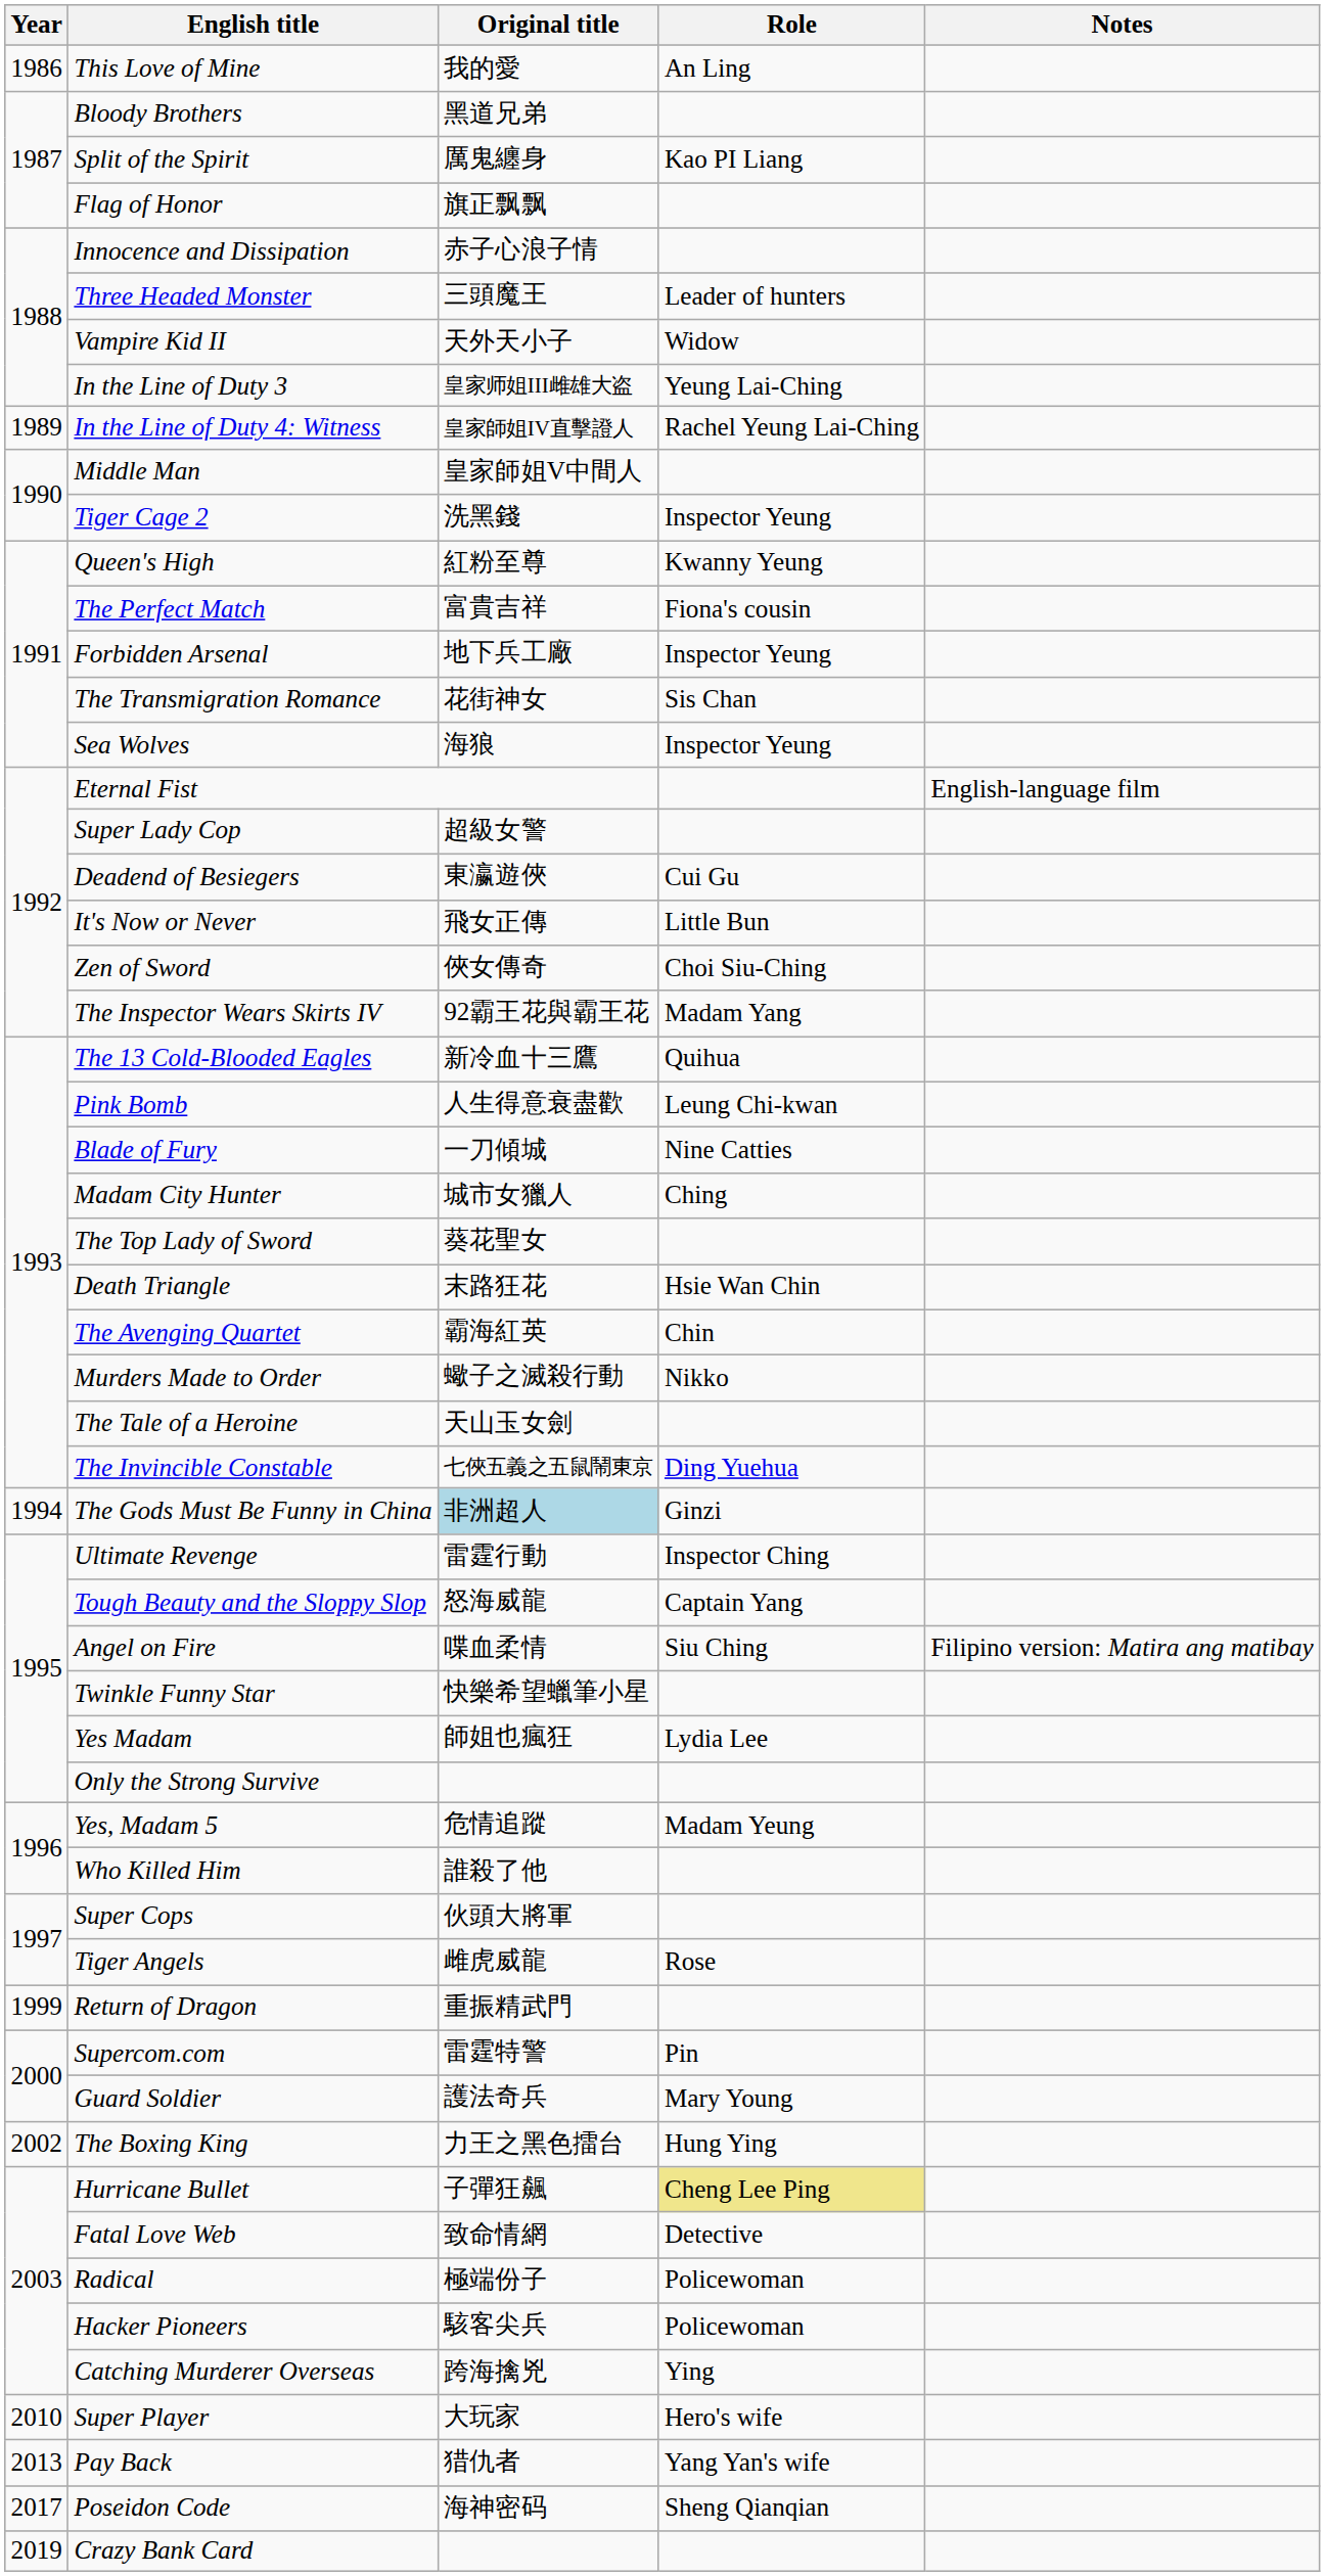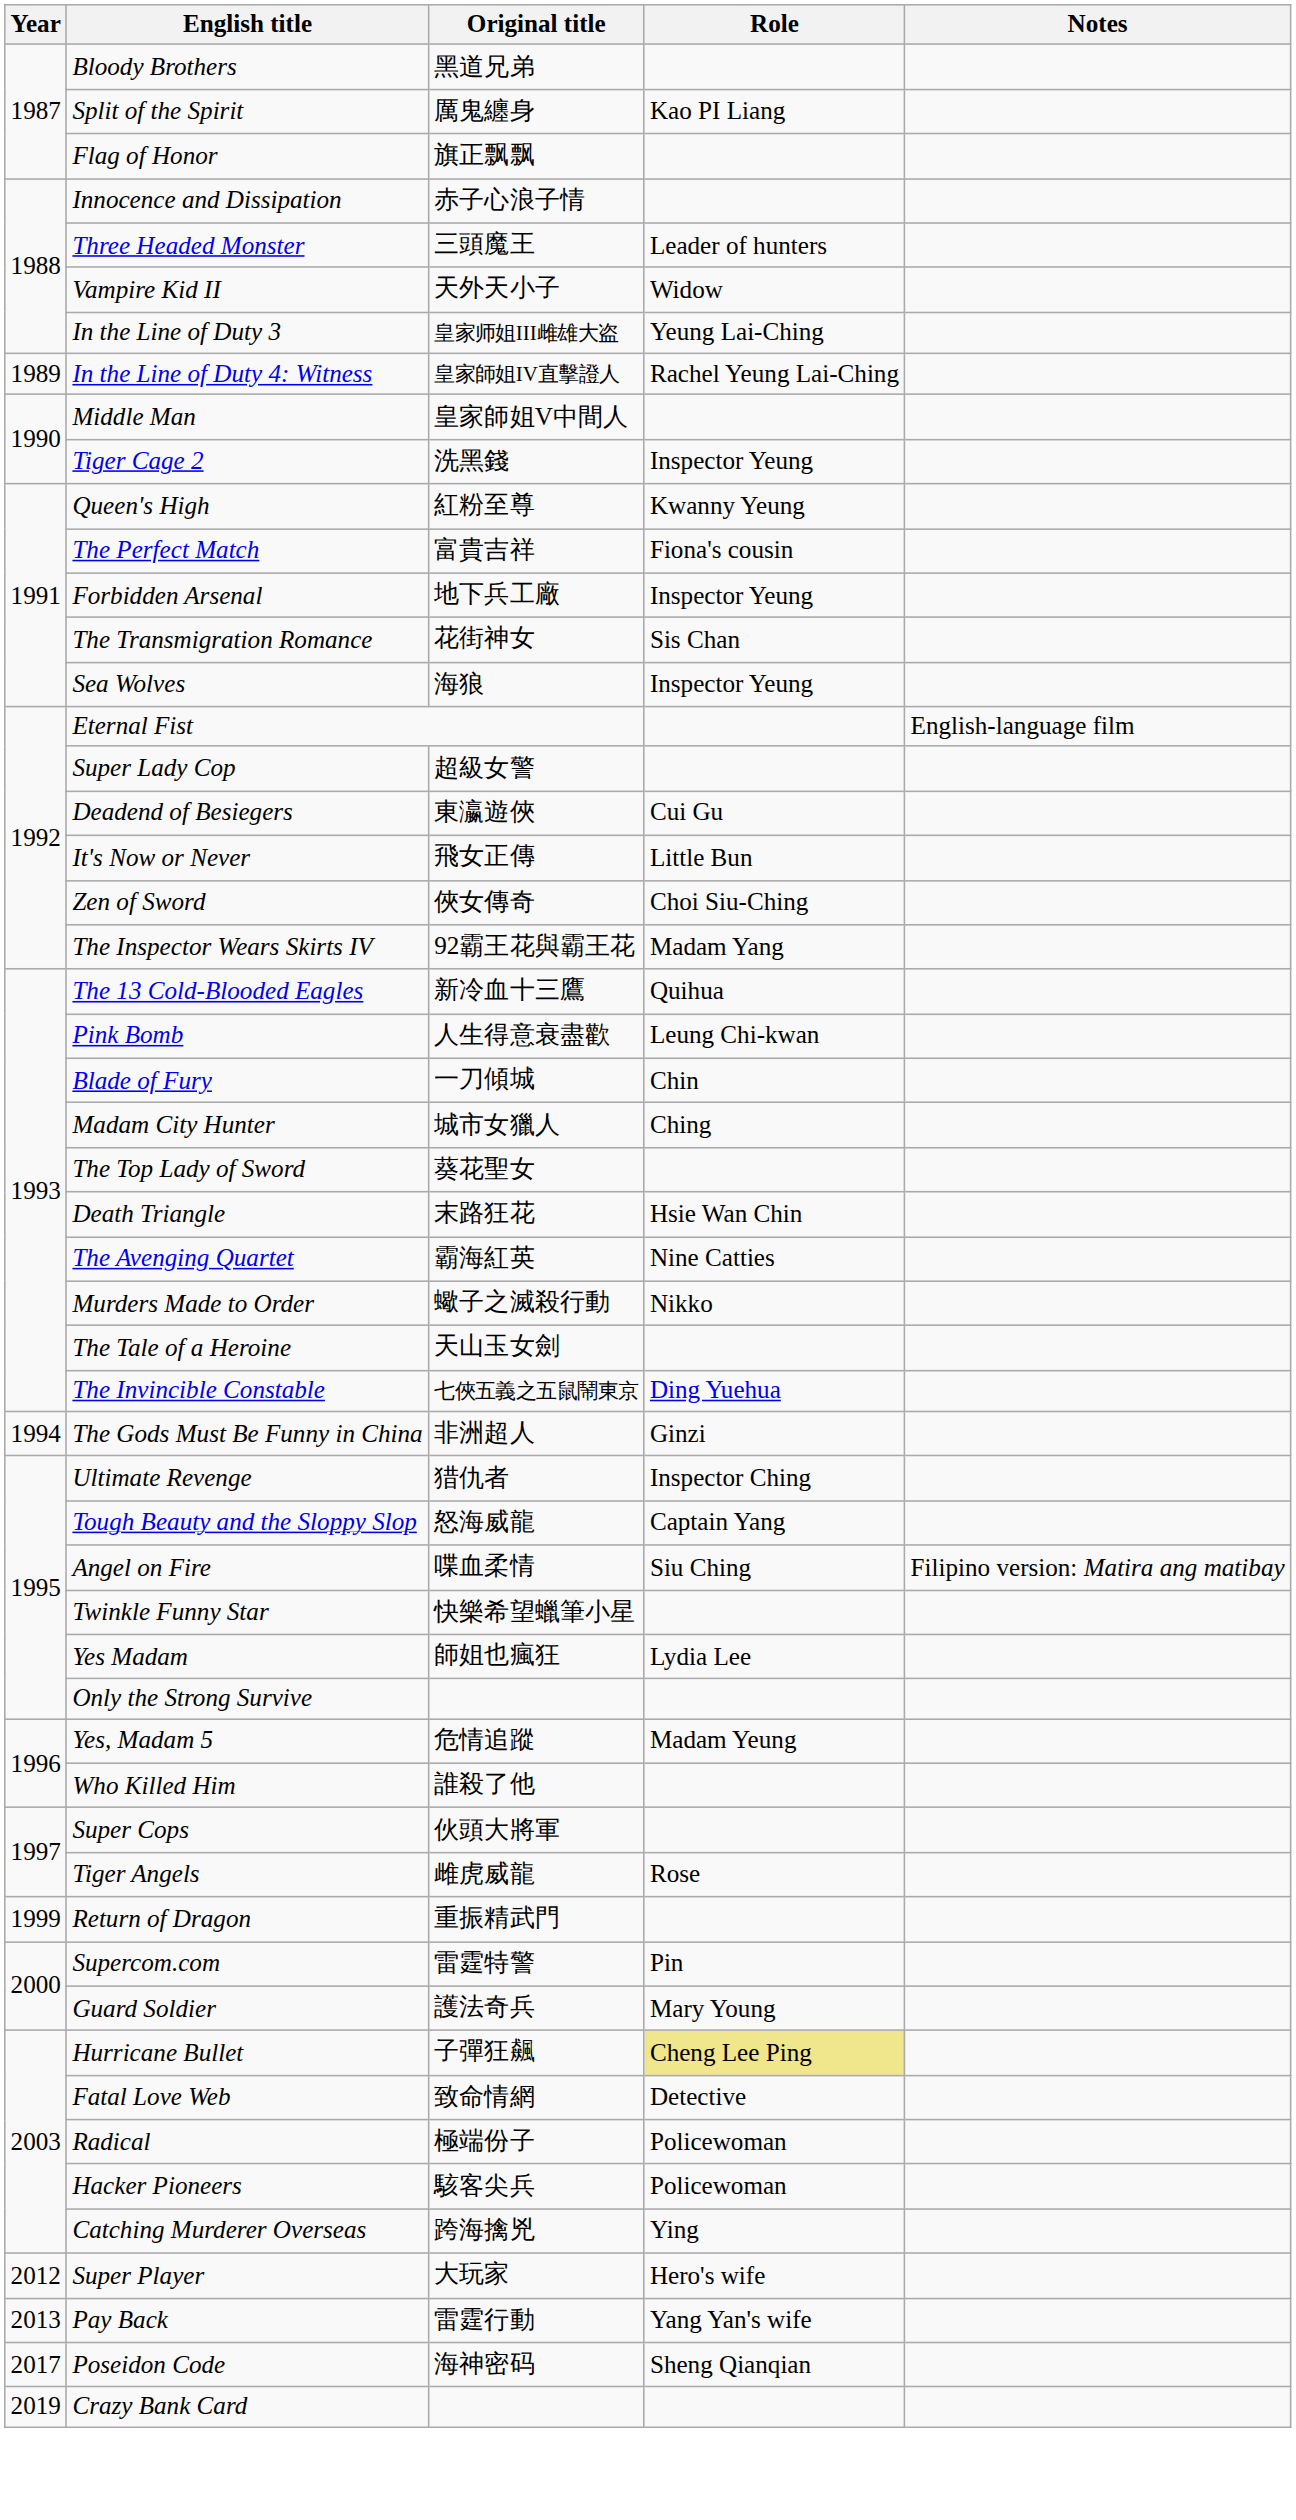 <table class="wikitable sortable">
 <tr>
 <th>Year</th>
 <th>English title</th>
 <th>Original title</th>
 <th>Role</th>
 <th class="unsortable">Notes</th>
-</tr>
-<tr>
-<td>1986</td>
-<td><em>This Love of Mine</em></td>
-<td>我的愛</td>
-<td>An Ling</td>
-<td></td>
 </tr>
 <tr>
 <td rowspan=3>1987</td>
 <td><em>Bloody Brothers</em></td>
 <td>黑道兄弟</td>
 <td></td>
 <td></td>
 </tr>
 <tr>
 <td><em>Split of the Spirit</em></td>
 <td>厲鬼纏身</td>
 <td>Kao PI Liang</td>
 <td></td>
 </tr>
 <tr>
 <td><em>Flag of Honor</em></td>
 <td>旗正飘飘</td>
 <td></td>
 <td></td>
 </tr>
 <tr>
 <td rowspan=4>1988</td>
 <td><em>Innocence and Dissipation</em></td>
 <td>赤子心浪子情</td>
 <td></td>
 <td></td>
 </tr>
 <tr>
 <td><em><a href='#'>Three Headed Monster</a></em></td>
 <td>三頭魔王</td>
 <td>Leader of hunters</td>
 <td></td>
 </tr>
 <tr>
 <td><em>Vampire Kid II</em></td>
 <td>天外天小子</td>
 <td>Widow</td>
 <td></td>
 </tr>
 <tr>
 <td><em>In the Line of Duty 3</em></td>
 <td><small>皇家师姐III雌雄大盗</small></td>
 <td>Yeung Lai-Ching</td>
 <td></td>
 </tr>
 <tr>
 <td>1989</td>
 <td><em><a href='#'>In the Line of Duty 4: Witness</a></em></td>
 <td><small>皇家師姐IV直擊證人</small></td>
 <td>Rachel Yeung Lai-Ching</td>
 <td></td>
 </tr>
 <tr>
 <td rowspan=2>1990</td>
 <td><em>Middle Man</em></td>
 <td>皇家師姐V中間人</td>
 <td></td>
 <td></td>
 </tr>
 <tr>
 <td><em><a href='#'>Tiger Cage 2</a></em></td>
 <td>洗黑錢</td>
 <td>Inspector Yeung</td>
 <td></td>
 </tr>
 <tr>
 <td rowspan=5>1991</td>
 <td><em>Queen's High</em></td>
 <td>紅粉至尊</td>
 <td>Kwanny Yeung</td>
 <td></td>
 </tr>
 <tr>
 <td><em><a href='#'>The Perfect Match</a></em></td>
 <td>富貴吉祥</td>
 <td>Fiona's cousin</td>
 <td></td>
 </tr>
 <tr>
 <td><em>Forbidden Arsenal</em></td>
 <td>地下兵工廠</td>
 <td>Inspector Yeung</td>
 <td></td>
 </tr>
 <tr>
 <td><em>The Transmigration Romance</em></td>
 <td>花街神女</td>
 <td>Sis Chan</td>
 <td></td>
 </tr>
 <tr>
 <td><em>Sea Wolves</em></td>
 <td>海狼</td>
 <td>Inspector Yeung</td>
 <td></td>
 </tr>
 <tr>
 <td rowspan=6>1992</td>
 <td colspan=2><em>Eternal Fist</em></td>
 <td></td>
 <td>English-language film</td>
 </tr>
 <tr>
 <td><em>Super Lady Cop</em></td>
 <td>超級女警</td>
 <td></td>
 <td></td>
 </tr>
 <tr>
 <td><em>Deadend of Besiegers</em></td>
 <td>東瀛遊俠</td>
 <td>Cui Gu</td>
 <td></td>
 </tr>
 <tr>
 <td><em>It's Now or Never</em></td>
 <td>飛女正傳</td>
 <td>Little Bun</td>
 <td></td>
 </tr>
 <tr>
 <td><em>Zen of Sword</em></td>
 <td>俠女傳奇</td>
 <td>Choi Siu-Ching</td>
 <td></td>
 </tr>
 <tr>
 <td><em>The Inspector Wears Skirts IV</em></td>
 <td>92霸王花與霸王花</td>
 <td>Madam Yang</td>
 <td></td>
 </tr>
 <tr>
 <td rowspan=10>1993</td>
 <td><em><a href='#'>The 13 Cold-Blooded Eagles</a></em></td>
 <td>新冷血十三鷹</td>
 <td>Quihua</td>
 <td></td>
 </tr>
 <tr>
 <td><em><a href='#'>Pink Bomb</a></em></td>
 <td>人生得意衰盡歡</td>
 <td>Leung Chi-kwan</td>
 <td></td>
 </tr>
 <tr>
 <td><em><a href='#'>Blade of Fury</a></em></td>
 <td>一刀傾城</td>
-<td>Nine Catties</td>
+<td>Chin</td>
 <td></td>
 </tr>
 <tr>
 <td><em>Madam City Hunter</em></td>
 <td>城市女獵人</td>
 <td>Ching</td>
 <td></td>
 </tr>
 <tr>
 <td><em>The Top Lady of Sword</em></td>
 <td>葵花聖女</td>
 <td></td>
 <td></td>
 </tr>
 <tr>
 <td><em>Death Triangle</em></td>
 <td>末路狂花</td>
 <td>Hsie Wan Chin</td>
 <td></td>
 </tr>
 <tr>
 <td><em><a href='#'>The Avenging Quartet</a></em></td>
 <td>霸海紅英</td>
-<td>Chin</td>
+<td>Nine Catties</td>
 <td></td>
 </tr>
 <tr>
 <td><em>Murders Made to Order</em></td>
 <td>蠍子之滅殺行動</td>
 <td>Nikko</td>
 <td></td>
 </tr>
 <tr>
 <td><em>The Tale of a Heroine</em></td>
 <td>天山玉女劍</td>
 <td></td>
 <td></td>
 </tr>
 <tr>
 <td><em><a href='#'>The Invincible Constable</a></em></td>
 <td><small>七俠五義之五鼠鬧東京</small></td>
 <td><a href='#'>Ding Yuehua</a></td>
 <td></td>
 </tr>
 <tr>
 <td>1994</td>
 <td><em>The Gods Must Be Funny in China</em></td>
-<td style="background: lightblue;">非洲超人</td>
+<td>非洲超人</td>
 <td>Ginzi</td>
 <td></td>
 </tr>
 <tr>
 <td rowspan=6>1995</td>
 <td><em>Ultimate Revenge</em></td>
-<td>雷霆行動</td>
+<td>猎仇者</td>
 <td>Inspector Ching</td>
 <td></td>
 </tr>
 <tr>
 <td><em><a href='#'>Tough Beauty and the Sloppy Slop</a></em></td>
 <td>怒海威龍</td>
 <td>Captain Yang</td>
 <td></td>
 </tr>
 <tr>
 <td><em>Angel on Fire</em></td>
 <td>喋血柔情</td>
 <td>Siu Ching</td>
 <td>Filipino version: <em>Matira ang matibay</em></td>
 </tr>
 <tr>
 <td><em>Twinkle Funny Star</em></td>
 <td>快樂希望蠟筆小星</td>
 <td></td>
 <td></td>
 </tr>
 <tr>
 <td><em>Yes Madam</em></td>
 <td>師姐也瘋狂</td>
 <td>Lydia Lee</td>
 <td></td>
 </tr>
 <tr>
 <td><em>Only the Strong Survive</em></td>
 <td></td>
 <td></td>
 <td></td>
 </tr>
 <tr>
 <td rowspan=2>1996</td>
 <td><em>Yes, Madam 5</em></td>
 <td>危情追蹤</td>
 <td>Madam Yeung</td>
 <td></td>
 </tr>
 <tr>
 <td><em>Who Killed Him</em></td>
 <td>誰殺了他</td>
 <td></td>
 <td></td>
 </tr>
 <tr>
 <td rowspan=2>1997</td>
 <td><em>Super Cops</em></td>
 <td>伙頭大將軍</td>
 <td></td>
 <td></td>
 </tr>
 <tr>
 <td><em>Tiger Angels</em></td>
 <td>雌虎威龍</td>
 <td>Rose</td>
 <td></td>
 </tr>
 <tr>
 <td>1999</td>
 <td><em>Return of Dragon</em></td>
 <td>重振精武門</td>
 <td></td>
 <td></td>
 </tr>
 <tr>
 <td rowspan=2>2000</td>
 <td><em>Supercom.com</em></td>
 <td>雷霆特警</td>
 <td>Pin</td>
 <td></td>
 </tr>
 <tr>
 <td><em>Guard Soldier</em></td>
 <td>護法奇兵</td>
 <td>Mary Young</td>
 <td></td>
 </tr>
 <tr>
-<td>2002</td>
-<td><em>The Boxing King</em></td>
-<td>力王之黑色擂台</td>
-<td>Hung Ying</td>
-<td></td>
-</tr>
-<tr>
 <td rowspan=5>2003</td>
 <td><em>Hurricane Bullet</em></td>
 <td>子彈狂飆</td>
 <td style="background: khaki;">Cheng Lee Ping</td>
 <td></td>
 </tr>
 <tr>
 <td><em>Fatal Love Web</em></td>
 <td>致命情網</td>
 <td>Detective</td>
 <td></td>
 </tr>
 <tr>
 <td><em>Radical</em></td>
 <td>極端份子</td>
 <td>Policewoman</td>
 <td></td>
 </tr>
 <tr>
 <td><em>Hacker Pioneers</em></td>
 <td>駭客尖兵</td>
 <td>Policewoman</td>
 <td></td>
 </tr>
 <tr>
 <td><em>Catching Murderer Overseas</em></td>
 <td>跨海擒兇</td>
 <td>Ying</td>
 <td></td>
 </tr>
 <tr>
-<td>2010</td>
+<td>2012</td>
 <td><em>Super Player</em></td>
 <td>大玩家</td>
 <td>Hero's wife</td>
 <td></td>
 </tr>
 <tr>
 <td>2013</td>
 <td><em>Pay Back</em></td>
-<td>猎仇者</td>
+<td>雷霆行動</td>
 <td>Yang Yan's wife</td>
 <td></td>
 </tr>
 <tr>
 <td>2017</td>
 <td><em>Poseidon Code</em></td>
 <td>海神密码</td>
 <td>Sheng Qianqian</td>
 <td></td>
 </tr>
 <tr>
 <td>2019</td>
 <td><em>Crazy Bank Card</em></td>
 <td></td>
 <td></td>
 <td></td>
 </tr>
 </table>
